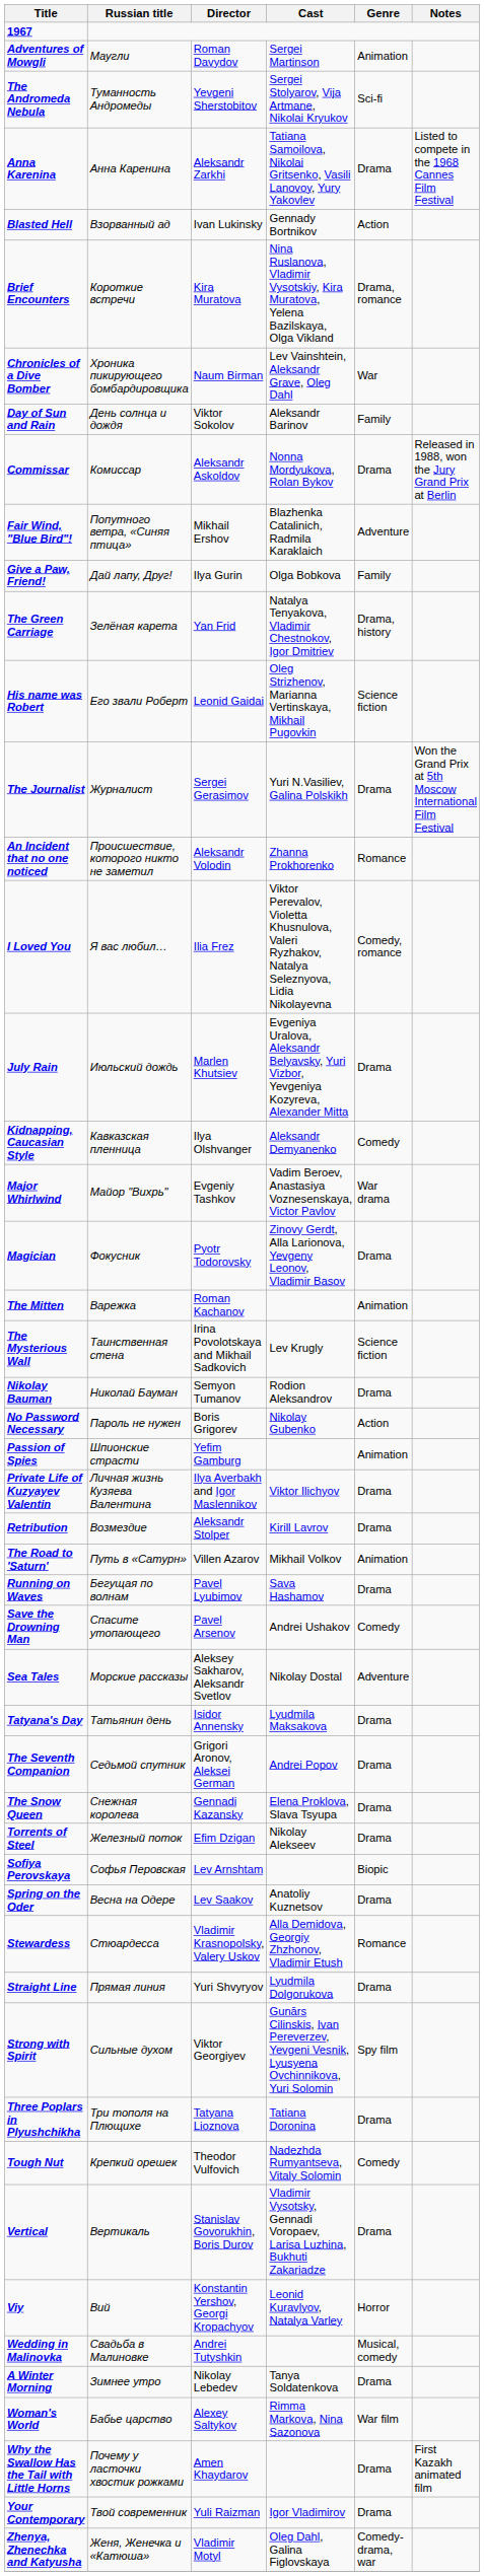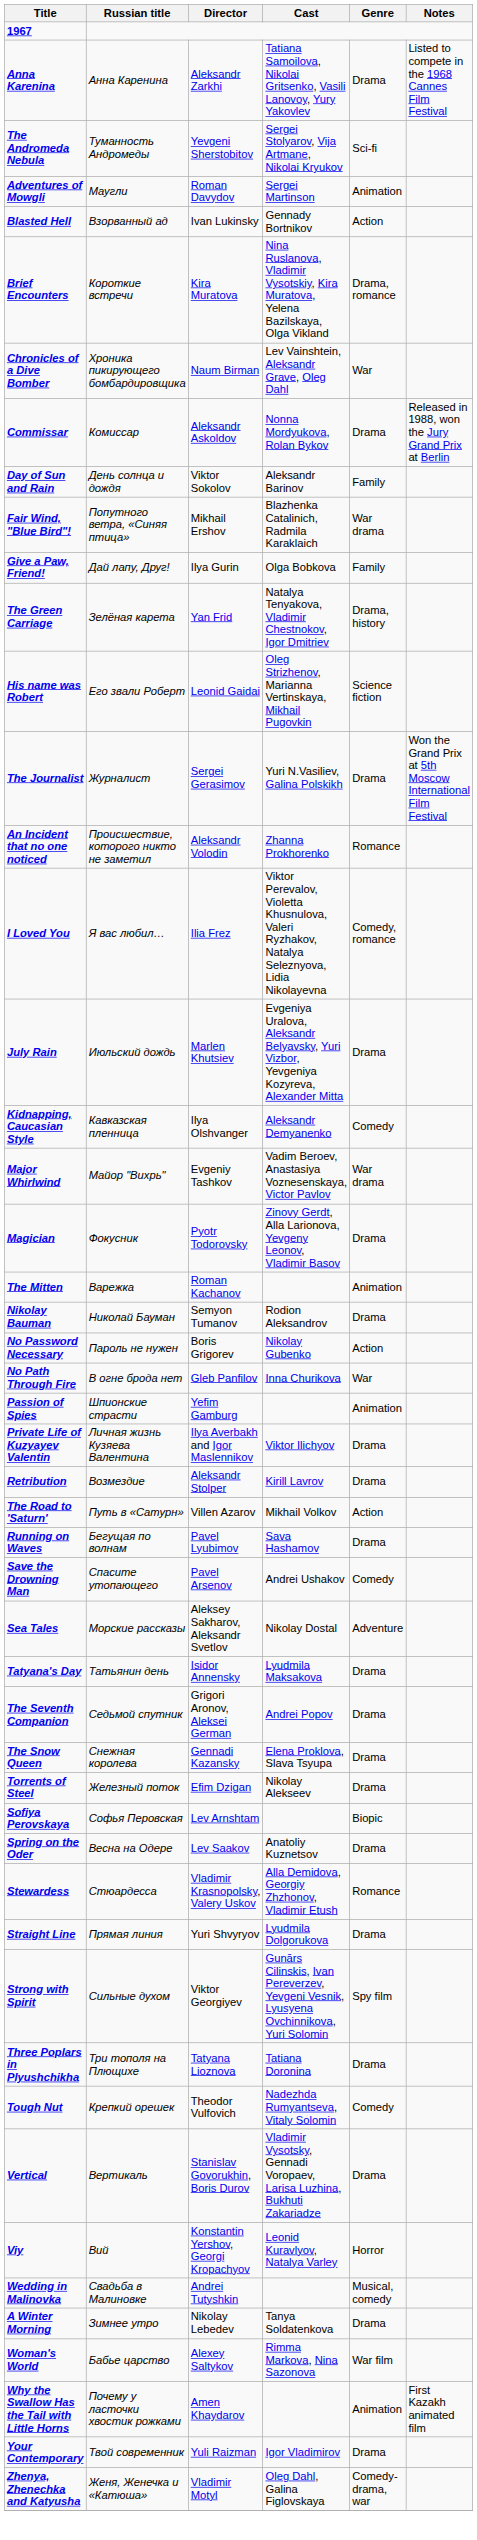 <table class="wikitable">
 <tr>
 <th>Title</th>
 <th>Russian title</th>
 <th>Director</th>
 <th>Cast</th>
 <th>Genre</th>
 <th>Notes</th>
 </tr>
 <tr>
 <td><strong><a href='#'>1967</a></strong></td>
 </tr>
 <tr>
-<td><strong><em><a href='#'>Adventures of Mowgli</a></em></strong></td>
-<td><em>Маугли</em></td>
-<td><a href='#'>Roman Davydov</a></td>
-<td><a href='#'>Sergei Martinson</a></td>
-<td>Animation</td>
-<td></td>
+<td><strong><em><a href='#'>Anna Karenina</a></em></strong></td>
+<td><em>Анна Каренина</em></td>
+<td><a href='#'>Aleksandr Zarkhi</a></td>
+<td><a href='#'>Tatiana Samoilova</a>, <a href='#'>Nikolai Gritsenko</a>, <a href='#'>Vasili Lanovoy</a>, <a href='#'>Yury Yakovlev</a></td>
+<td>Drama</td>
+<td>Listed to compete in the <a href='#'>1968 Cannes Film Festival</a></td>
 </tr>
 <tr>
 <td><strong><em><a href='#'>The Andromeda Nebula</a></em></strong></td>
 <td><em>Туманность Андромеды</em></td>
 <td><a href='#'>Yevgeni Sherstobitov</a></td>
 <td><a href='#'>Sergei Stolyarov</a>, <a href='#'>Vija Artmane</a>, <a href='#'>Nikolai Kryukov</a></td>
 <td>Sci-fi</td>
 <td></td>
 </tr>
 <tr>
-<td><strong><em><a href='#'>Anna Karenina</a></em></strong></td>
-<td><em>Анна Каренина</em></td>
-<td><a href='#'>Aleksandr Zarkhi</a></td>
-<td><a href='#'>Tatiana Samoilova</a>, <a href='#'>Nikolai Gritsenko</a>, <a href='#'>Vasili Lanovoy</a>, <a href='#'>Yury Yakovlev</a></td>
-<td>Drama</td>
-<td>Listed to compete in the <a href='#'>1968 Cannes Film Festival</a></td>
+<td><strong><em><a href='#'>Adventures of Mowgli</a></em></strong></td>
+<td><em>Маугли</em></td>
+<td><a href='#'>Roman Davydov</a></td>
+<td><a href='#'>Sergei Martinson</a></td>
+<td>Animation</td>
+<td></td>
 </tr>
 <tr>
 <td><strong><em><a href='#'>Blasted Hell</a></em></strong></td>
 <td><em>Взорванный ад</em></td>
 <td>Ivan Lukinsky</td>
 <td>Gennady Bortnikov</td>
 <td>Action</td>
 <td></td>
 </tr>
 <tr>
 <td><strong><em><a href='#'>Brief Encounters</a></em></strong></td>
 <td><em>Короткие встречи</em></td>
 <td><a href='#'>Kira Muratova</a></td>
 <td><a href='#'>Nina Ruslanova</a>, <a href='#'>Vladimir Vysotskiy</a>, <a href='#'>Kira Muratova</a>, Yelena Bazilskaya, Olga Vikland</td>
 <td>Drama, romance</td>
 <td></td>
 </tr>
 <tr>
 <td><strong><em><a href='#'>Chronicles of a Dive Bomber</a></em></strong></td>
 <td><em>Хроника пикирующего бомбардировщика</em></td>
 <td><a href='#'>Naum Birman</a></td>
 <td>Lev Vainshtein, <a href='#'>Aleksandr Grave</a>, <a href='#'>Oleg Dahl</a></td>
 <td>War</td>
 <td></td>
 </tr>
 <tr>
+<td><strong><em><a href='#'>Commissar</a></em></strong></td>
+<td><em>Комиссар</em></td>
+<td><a href='#'>Aleksandr Askoldov</a></td>
+<td><a href='#'>Nonna Mordyukova</a>, <a href='#'>Rolan Bykov</a></td>
+<td>Drama</td>
+<td>Released in 1988, won the <a href='#'>Jury Grand Prix</a> at <a href='#'>Berlin</a></td>
+</tr>
+<tr>
 <td><strong><em><a href='#'>Day of Sun and Rain</a></em></strong></td>
 <td><em>День солнца и дождя</em></td>
 <td>Viktor Sokolov</td>
 <td>Aleksandr Barinov</td>
 <td>Family</td>
 <td></td>
 </tr>
 <tr>
-<td><strong><em><a href='#'>Commissar</a></em></strong></td>
-<td><em>Комиссар</em></td>
-<td><a href='#'>Aleksandr Askoldov</a></td>
-<td><a href='#'>Nonna Mordyukova</a>, <a href='#'>Rolan Bykov</a></td>
-<td>Drama</td>
-<td>Released in 1988, won the <a href='#'>Jury Grand Prix</a> at <a href='#'>Berlin</a></td>
-</tr>
-<tr>
 <td><strong><em><a href='#'>Fair Wind, "Blue Bird"!</a></em></strong></td>
 <td><em>Попутного ветра, «Синяя птица»</em></td>
 <td>Mikhail Ershov</td>
 <td>Blazhenka Catalinich, Radmila Karaklaich</td>
-<td>Adventure</td>
+<td>War drama</td>
 <td></td>
 </tr>
 <tr>
 <td><strong><em><a href='#'>Give a Paw, Friend!</a></em></strong></td>
 <td><em>Дай лапу, Друг!</em></td>
 <td>Ilya Gurin</td>
 <td>Olga Bobkova</td>
 <td>Family</td>
 <td></td>
 </tr>
 <tr>
 <td><strong><em><a href='#'>The Green Carriage</a></em></strong></td>
 <td><em>Зелёная карета</em></td>
 <td><a href='#'>Yan Frid</a></td>
 <td>Natalya Tenyakova, <a href='#'>Vladimir Chestnokov</a>, <a href='#'>Igor Dmitriev</a></td>
 <td>Drama, history</td>
 <td></td>
 </tr>
 <tr>
 <td><strong><em><a href='#'>His name was Robert</a></em></strong></td>
 <td><em>Его звали Роберт</em></td>
 <td><a href='#'>Leonid Gaidai</a></td>
 <td><a href='#'>Oleg Strizhenov</a>, Marianna Vertinskaya, <a href='#'>Mikhail Pugovkin</a></td>
 <td>Science fiction</td>
 <td></td>
 </tr>
 <tr>
 <td><strong><em><a href='#'>The Journalist</a></em></strong></td>
 <td><em>Журналист</em></td>
 <td><a href='#'>Sergei Gerasimov</a></td>
 <td>Yuri N.Vasiliev, <a href='#'>Galina Polskikh</a></td>
 <td>Drama</td>
 <td>Won the Grand Prix at <a href='#'>5th Moscow International Film Festival</a></td>
 </tr>
 <tr>
 <td><strong><em><a href='#'>An Incident that no one noticed</a></em></strong></td>
 <td><em>Происшествие, которого никто не заметил</em></td>
 <td><a href='#'>Aleksandr Volodin</a></td>
 <td><a href='#'>Zhanna Prokhorenko</a></td>
 <td>Romance</td>
 <td></td>
 </tr>
 <tr>
 <td><strong><em><a href='#'>I Loved You</a></em></strong></td>
 <td><em>Я вас любил…</em></td>
 <td><a href='#'>Ilia Frez</a></td>
 <td>Viktor Perevalov, Violetta Khusnulova, Valeri Ryzhakov, Natalya Seleznyova, Lidia Nikolayevna</td>
 <td>Comedy, romance</td>
 <td></td>
 </tr>
 <tr>
 <td><strong><em><a href='#'>July Rain</a></em></strong></td>
 <td><em>Июльский дождь</em></td>
 <td><a href='#'>Marlen Khutsiev</a></td>
 <td>Evgeniya Uralova, <a href='#'>Aleksandr Belyavsky</a>, <a href='#'>Yuri Vizbor</a>, Yevgeniya Kozyreva, <a href='#'>Alexander Mitta</a></td>
 <td>Drama</td>
 <td></td>
 </tr>
 <tr>
 <td><strong><em><a href='#'>Kidnapping, Caucasian Style</a></em></strong></td>
 <td><em>Кавказская пленница</em></td>
 <td>Ilya Olshvanger</td>
 <td><a href='#'>Aleksandr Demyanenko</a></td>
 <td>Comedy</td>
 <td></td>
 </tr>
 <tr>
 <td><strong><em><a href='#'>Major Whirlwind</a></em></strong></td>
 <td><em>Майор "Вихрь"</em></td>
 <td>Evgeniy Tashkov</td>
 <td>Vadim Beroev, Anastasiya Voznesenskaya, <a href='#'>Victor Pavlov</a></td>
 <td>War drama</td>
 <td></td>
 </tr>
 <tr>
 <td><strong><em><a href='#'>Magician</a></em></strong></td>
 <td><em>Фокусник</em></td>
 <td><a href='#'>Pyotr Todorovsky</a></td>
 <td><a href='#'>Zinovy Gerdt</a>, Alla Larionova, <a href='#'>Yevgeny Leonov</a>, <a href='#'>Vladimir Basov</a></td>
 <td>Drama</td>
 <td></td>
 </tr>
 <tr>
 <td><strong><em><a href='#'>The Mitten</a></em></strong></td>
 <td><em>Варежка</em></td>
 <td><a href='#'>Roman Kachanov</a></td>
 <td></td>
 <td>Animation</td>
 <td></td>
 </tr>
 <tr>
-<td><strong><em><a href='#'>The Mysterious Wall</a></em></strong></td>
-<td><em>Таинственная стена</em></td>
-<td>Irina Povolotskaya and Mikhail Sadkovich</td>
-<td>Lev Krugly</td>
-<td>Science fiction</td>
-<td></td>
-</tr>
-<tr>
 <td><strong><em><a href='#'>Nikolay Bauman</a></em></strong></td>
 <td><em>Николай Бауман</em></td>
 <td>Semyon Tumanov</td>
 <td>Rodion Aleksandrov</td>
 <td>Drama</td>
 <td></td>
 </tr>
 <tr>
 <td><strong><em><a href='#'>No Password Necessary</a></em></strong></td>
 <td><em>Пароль не нужен</em></td>
 <td>Boris Grigorev</td>
 <td><a href='#'>Nikolay Gubenko</a></td>
 <td>Action</td>
+<td></td>
+</tr>
+<tr>
+<td><strong><em><a href='#'>No Path Through Fire</a></em></strong></td>
+<td><em>В огне брода нет</em></td>
+<td><a href='#'>Gleb Panfilov</a></td>
+<td><a href='#'>Inna Churikova</a></td>
+<td>War</td>
 <td></td>
 </tr>
 <tr>
 <td><strong><em><a href='#'>Passion of Spies</a></em></strong></td>
 <td><em>Шпионские страсти</em></td>
 <td><a href='#'>Yefim Gamburg</a></td>
 <td></td>
 <td>Animation</td>
 <td></td>
 </tr>
 <tr>
 <td><strong><em><a href='#'>Private Life of Kuzyayev Valentin</a></em></strong></td>
 <td><em>Личная жизнь Кузяева Валентина</em></td>
 <td><a href='#'>Ilya Averbakh</a> and <a href='#'>Igor Maslennikov</a></td>
 <td><a href='#'>Viktor Ilichyov</a></td>
 <td>Drama</td>
 <td></td>
 </tr>
 <tr>
 <td><strong><em><a href='#'>Retribution</a></em></strong></td>
 <td><em>Возмездие</em></td>
 <td><a href='#'>Aleksandr Stolper</a></td>
 <td><a href='#'>Kirill Lavrov</a></td>
 <td>Drama</td>
 <td></td>
 </tr>
 <tr>
 <td><strong><em><a href='#'>The Road to 'Saturn'</a></em></strong></td>
 <td><em>Путь в «Сатурн»</em></td>
 <td>Villen Azarov</td>
 <td>Mikhail Volkov</td>
-<td>Animation</td>
+<td>Action</td>
 <td></td>
 </tr>
 <tr>
 <td><strong><em><a href='#'>Running on Waves</a></em></strong></td>
 <td><em>Бегущая по волнам</em></td>
 <td><a href='#'>Pavel Lyubimov</a></td>
 <td><a href='#'>Sava Hashamov</a></td>
 <td>Drama</td>
 <td></td>
 </tr>
 <tr>
 <td><strong><em><a href='#'>Save the Drowning Man</a></em></strong></td>
 <td><em>Спасите утопающего</em></td>
 <td><a href='#'>Pavel Arsenov</a></td>
 <td>Andrei Ushakov</td>
 <td>Comedy</td>
 <td></td>
 </tr>
 <tr>
 <td><strong><em><a href='#'>Sea Tales</a></em></strong></td>
 <td><em>Морские рассказы</em></td>
 <td>Aleksey Sakharov, Aleksandr Svetlov</td>
 <td>Nikolay Dostal</td>
 <td>Adventure</td>
 <td></td>
 </tr>
 <tr>
 <td><strong><em><a href='#'>Tatyana's Day</a></em></strong></td>
 <td><em>Татьянин день</em></td>
 <td><a href='#'>Isidor Annensky</a></td>
 <td><a href='#'>Lyudmila Maksakova</a></td>
 <td>Drama</td>
 <td></td>
 </tr>
 <tr>
 <td><strong><em><a href='#'>The Seventh Companion</a></em></strong></td>
 <td><em>Седьмой спутник</em></td>
 <td>Grigori Aronov, <a href='#'>Aleksei German</a></td>
 <td><a href='#'>Andrei Popov</a></td>
 <td>Drama</td>
 <td></td>
 </tr>
 <tr>
 <td><strong><em><a href='#'>The Snow Queen</a></em></strong></td>
 <td><em>Снежная королева</em></td>
 <td><a href='#'>Gennadi Kazansky</a></td>
 <td><a href='#'>Elena Proklova</a>, Slava Tsyupa</td>
 <td>Drama</td>
 <td></td>
 </tr>
 <tr>
 <td><strong><em><a href='#'>Torrents of Steel</a></em></strong></td>
 <td><em>Железный поток</em></td>
 <td><a href='#'>Efim Dzigan</a></td>
 <td>Nikolay Alekseev</td>
 <td>Drama</td>
 <td></td>
 </tr>
 <tr>
 <td><strong><em><a href='#'>Sofiya Perovskaya</a></em></strong></td>
 <td><em>Софья Перовская</em></td>
 <td><a href='#'>Lev Arnshtam</a></td>
 <td></td>
 <td>Biopic</td>
 <td></td>
 </tr>
 <tr>
 <td><strong><em><a href='#'>Spring on the Oder</a></em></strong></td>
 <td><em>Весна на Одере</em></td>
 <td><a href='#'>Lev Saakov</a></td>
 <td>Anatoliy Kuznetsov</td>
 <td>Drama</td>
 <td></td>
 </tr>
 <tr>
 <td><strong><em><a href='#'>Stewardess</a></em></strong></td>
 <td><em>Стюардесса</em></td>
 <td><a href='#'>Vladimir Krasnopolsky</a>, <a href='#'>Valery Uskov</a></td>
 <td><a href='#'>Alla Demidova</a>, <a href='#'>Georgiy Zhzhonov</a>, <a href='#'>Vladimir Etush</a></td>
 <td>Romance</td>
 <td></td>
 </tr>
 <tr>
 <td><strong><em><a href='#'>Straight Line</a></em></strong></td>
 <td><em>Прямая линия</em></td>
 <td>Yuri Shvyryov</td>
 <td><a href='#'>Lyudmila Dolgorukova</a></td>
 <td>Drama</td>
 <td></td>
 </tr>
 <tr>
 <td><strong><em><a href='#'>Strong with Spirit</a></em></strong></td>
 <td><em>Сильные духом</em></td>
 <td>Viktor Georgiyev</td>
 <td><a href='#'>Gunārs Cilinskis</a>, <a href='#'>Ivan Pereverzev</a>, <a href='#'>Yevgeni Vesnik</a>, <a href='#'>Lyusyena Ovchinnikova</a>, <a href='#'>Yuri Solomin</a></td>
 <td>Spy film</td>
 <td></td>
 </tr>
 <tr>
 <td><strong><em><a href='#'>Three Poplars in Plyushchikha</a></em></strong></td>
 <td><em>Три тополя на Плющихе</em></td>
 <td><a href='#'>Tatyana Lioznova</a></td>
 <td><a href='#'>Tatiana Doronina</a></td>
 <td>Drama</td>
 <td></td>
 </tr>
 <tr>
 <td><strong><em><a href='#'>Tough Nut</a></em></strong></td>
 <td><em>Крепкий орешек</em></td>
 <td>Theodor Vulfovich</td>
 <td><a href='#'>Nadezhda Rumyantseva</a>, <a href='#'>Vitaly Solomin</a></td>
 <td>Comedy</td>
 </tr>
 <tr>
 <td><strong><em><a href='#'>Vertical</a></em></strong></td>
 <td><em>Вертикаль</em></td>
 <td><a href='#'>Stanislav Govorukhin</a>, <a href='#'>Boris Durov</a></td>
 <td><a href='#'>Vladimir Vysotsky</a>, Gennadi Voropaev, <a href='#'>Larisa Luzhina</a>, <a href='#'>Bukhuti Zakariadze</a></td>
 <td>Drama</td>
 <td></td>
 </tr>
 <tr>
 <td><strong><em><a href='#'>Viy</a></em></strong></td>
 <td><em>Вий</em></td>
 <td><a href='#'>Konstantin Yershov</a>, <a href='#'>Georgi Kropachyov</a></td>
 <td><a href='#'>Leonid Kuravlyov</a>, <a href='#'>Natalya Varley</a></td>
 <td>Horror</td>
 <td></td>
 </tr>
 <tr>
 <td><strong><em><a href='#'>Wedding in Malinovka</a></em></strong></td>
 <td><em>Свадьба в Малиновке</em></td>
 <td><a href='#'>Andrei Tutyshkin</a></td>
 <td></td>
 <td>Musical, comedy</td>
 <td></td>
 </tr>
 <tr>
 <td><strong><em><a href='#'>A Winter Morning</a></em></strong></td>
 <td><em>Зимнее утро</em></td>
 <td>Nikolay Lebedev</td>
 <td>Tanya Soldatenkova</td>
 <td>Drama</td>
 <td></td>
 </tr>
 <tr>
 <td><strong><em><a href='#'>Woman's World</a></em></strong></td>
 <td><em>Бабье царство</em></td>
 <td><a href='#'>Alexey Saltykov</a></td>
 <td><a href='#'>Rimma Markova</a>, <a href='#'>Nina Sazonova</a></td>
 <td>War film</td>
 <td></td>
 </tr>
 <tr>
 <td><strong><em><a href='#'>Why the Swallow Has the Tail with Little Horns</a></em></strong></td>
 <td><em>Почему у ласточки хвостик рожками</em></td>
 <td><a href='#'>Amen Khaydarov</a></td>
 <td></td>
-<td>Drama</td>
+<td>Animation</td>
 <td>First Kazakh animated film</td>
 </tr>
 <tr>
 <td><strong><em><a href='#'>Your Contemporary</a></em></strong></td>
 <td><em>Твой современник</em></td>
 <td><a href='#'>Yuli Raizman</a></td>
 <td><a href='#'>Igor Vladimirov</a></td>
 <td>Drama</td>
 <td></td>
 </tr>
 <tr>
 <td><strong><em><a href='#'>Zhenya, Zhenechka and Katyusha</a></em></strong></td>
 <td><em>Женя, Женечка и «Катюша»</em></td>
 <td><a href='#'>Vladimir Motyl</a></td>
 <td><a href='#'>Oleg Dahl</a>, Galina Figlovskaya</td>
 <td>Comedy-drama, war</td>
 <td></td>
 </tr>
 <tr>
 </tr>
 </table>
